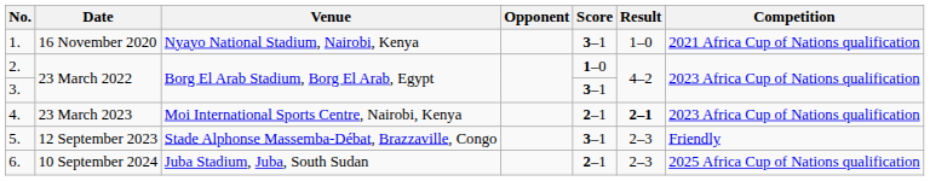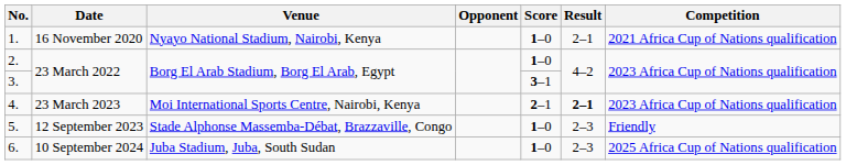 <table class="wikitable">
 <tr>
 <th>No.</th>
 <th>Date</th>
 <th>Venue</th>
 <th>Opponent</th>
 <th>Score</th>
 <th>Result</th>
 <th>Competition</th>
 </tr>
 <tr>
 <td>1.</td>
 <td>16 November 2020</td>
 <td><a href='#'>Nyayo National Stadium</a>, <a href='#'>Nairobi</a>, Kenya</td>
 <td></td>
-<td align=center><strong>3</strong>–1</td>
-<td align=center>1–0</td>
+<td align=center><strong>1</strong>–0</td>
+<td align=center>2–1</td>
 <td><a href='#'>2021 Africa Cup of Nations qualification</a></td>
 </tr>
 <tr>
 <td>2.</td>
 <td rowspan=2>23 March 2022</td>
 <td rowspan=2><a href='#'>Borg El Arab Stadium</a>, <a href='#'>Borg El Arab</a>, Egypt</td>
 <td rowspan="2"></td>
 <td align=center><strong>1</strong>–0</td>
 <td rowspan=2 align=center>4–2</td>
 <td rowspan=2><a href='#'>2023 Africa Cup of Nations qualification</a></td>
 </tr>
 <tr>
 <td>3.</td>
 <td align=center><strong>3</strong>–1</td>
 </tr>
 <tr>
 <td>4.</td>
 <td>23 March 2023</td>
 <td><a href='#'>Moi International Sports Centre</a>, Nairobi, Kenya</td>
 <td></td>
 <td align=center><strong>2</strong>–1</td>
 <td align=center><strong>2–1</strong></td>
 <td><a href='#'>2023 Africa Cup of Nations qualification</a></td>
 </tr>
 <tr>
 <td>5.</td>
 <td>12 September 2023</td>
 <td><a href='#'>Stade Alphonse Massemba-Débat</a>, <a href='#'>Brazzaville</a>, Congo</td>
 <td></td>
-<td align=center><strong>3</strong>–1</td>
+<td align=center><strong>1</strong>–0</td>
 <td align=center>2–3</td>
 <td><a href='#'>Friendly</a></td>
 </tr>
 <tr>
 <td>6.</td>
 <td>10 September 2024</td>
 <td><a href='#'>Juba Stadium</a>, <a href='#'>Juba</a>, South Sudan</td>
 <td></td>
-<td align=center><strong>2</strong>–1</td>
+<td align=center><strong>1</strong>–0</td>
 <td align=center>2–3</td>
 <td><a href='#'>2025 Africa Cup of Nations qualification</a></td>
 </tr>
 </table>
